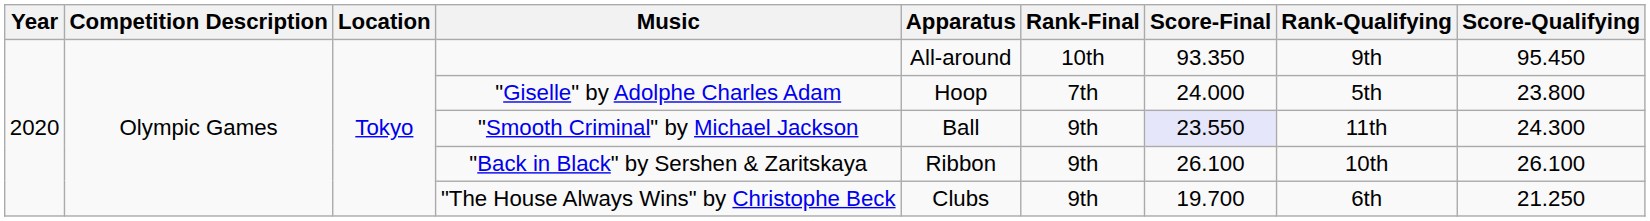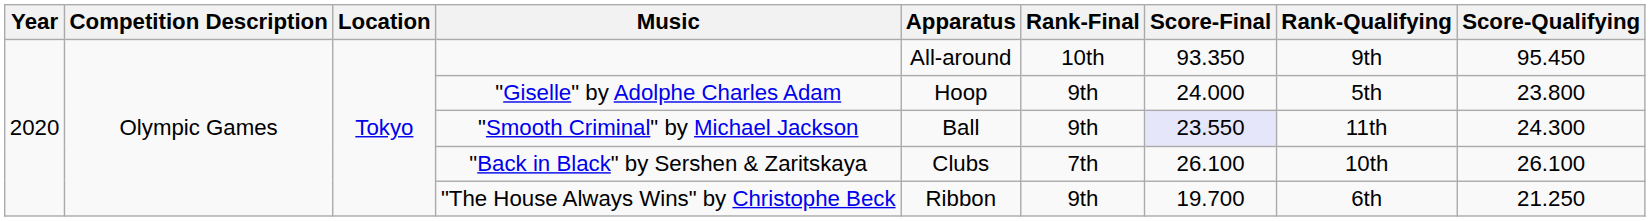 <table class="wikitable" style="text-align:center">
 <tr>
 <th>Year</th>
 <th>Competition Description</th>
 <th>Location</th>
 <th>Music</th>
 <th>Apparatus</th>
 <th>Rank-Final</th>
 <th>Score-Final</th>
 <th>Rank-Qualifying</th>
 <th>Score-Qualifying</th>
 </tr>
 <tr>
 <td rowspan="5">2020</td>
 <td rowspan="5">Olympic Games</td>
 <td rowspan="5"><a href='#'>Tokyo</a></td>
 <td></td>
 <td>All-around</td>
 <td>10th</td>
 <td>93.350</td>
 <td>9th</td>
 <td>95.450</td>
 </tr>
 <tr>
 <td>"<a href='#'>Giselle</a>" by <a href='#'>Adolphe Charles Adam</a></td>
 <td>Hoop</td>
-<td>7th</td>
+<td>9th</td>
 <td>24.000</td>
 <td>5th</td>
 <td>23.800</td>
 </tr>
 <tr>
 <td>"<a href='#'>Smooth Criminal</a>" by <a href='#'>Michael Jackson</a></td>
 <td>Ball</td>
 <td>9th</td>
 <td style="background: lavender;">23.550</td>
 <td>11th</td>
 <td>24.300</td>
 </tr>
 <tr>
 <td>"<a href='#'>Back in Black</a>" by Sershen & Zaritskaya</td>
-<td>Ribbon</td>
-<td>9th</td>
+<td>Clubs</td>
+<td>7th</td>
 <td>26.100</td>
 <td>10th</td>
 <td>26.100</td>
 </tr>
 <tr>
 <td>"The House Always Wins" by <a href='#'>Christophe Beck</a></td>
-<td>Clubs</td>
+<td>Ribbon</td>
 <td>9th</td>
 <td>19.700</td>
 <td>6th</td>
 <td>21.250</td>
 </tr>
 </table>
